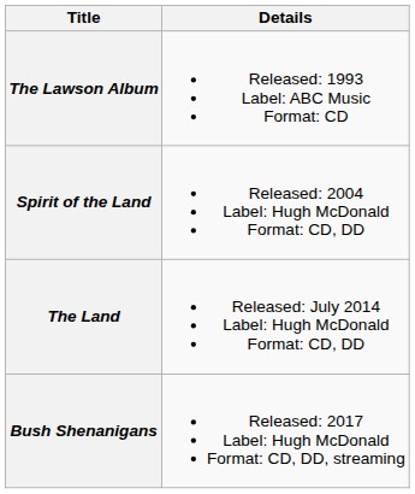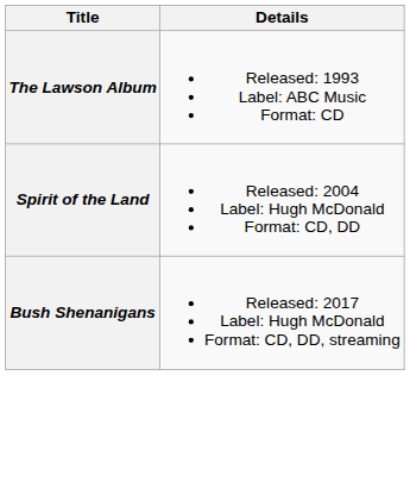 <table class="wikitable plainrowheaders" style="text-align:center;" border="1">
 <tr>
 <th>Title</th>
 <th>Details</th>
 </tr>
 <tr>
 <th scope="row"><em>The Lawson Album</em></th>
 <td><br><ul><li>Released: 1993</li><li>Label: ABC Music</li><li>Format: CD</li></ul></td>
 </tr>
 <tr>
 <th scope="row"><em>Spirit of the Land</em></th>
 <td><br><ul><li>Released: 2004</li><li>Label: Hugh McDonald</li><li>Format: CD, DD</li></ul></td>
 </tr>
 <tr>
-<th scope="row"><em>The Land</em></th>
-<td><br><ul><li>Released: July 2014</li><li>Label: Hugh McDonald</li><li>Format: CD, DD</li></ul></td>
-</tr>
-<tr>
 <th scope="row"><em>Bush Shenanigans</em></th>
 <td><br><ul><li>Released: 2017</li><li>Label: Hugh McDonald</li><li>Format: CD, DD, streaming</li></ul></td>
 </tr>
 </table>
